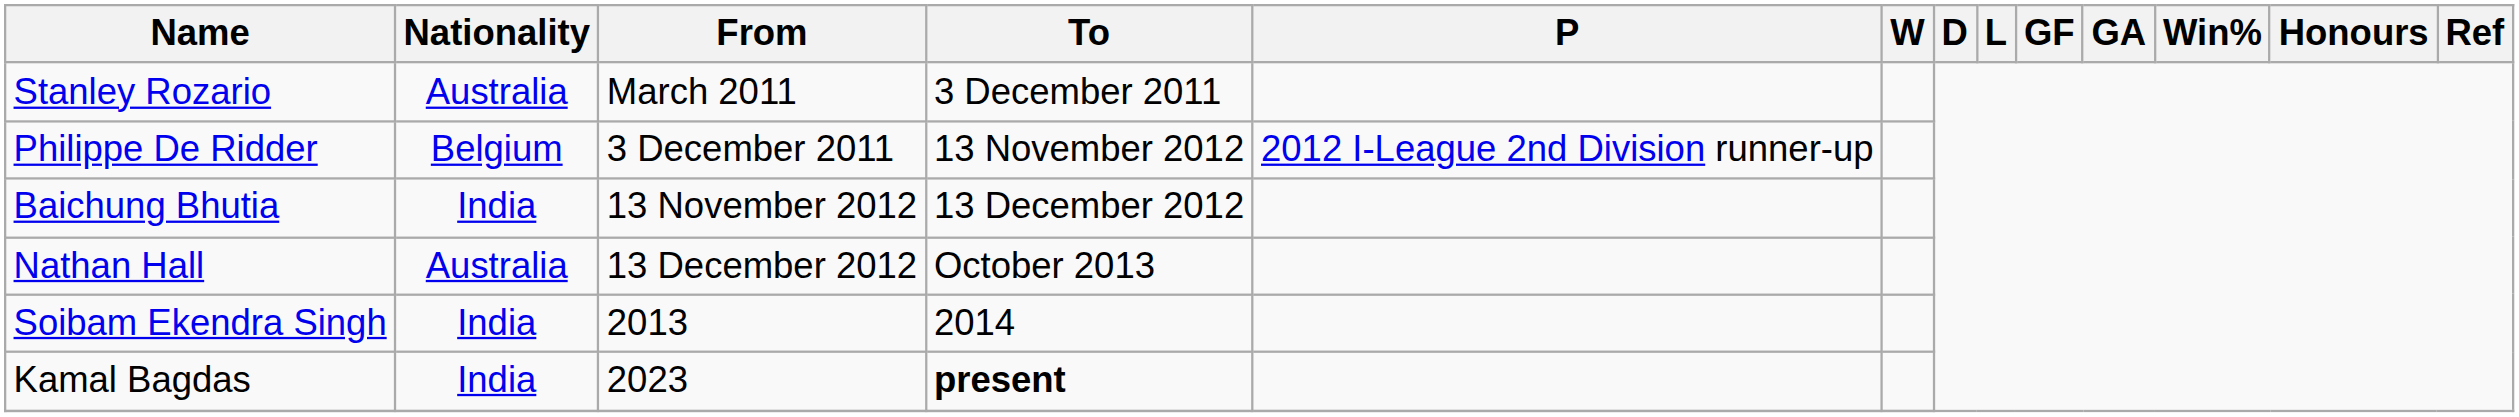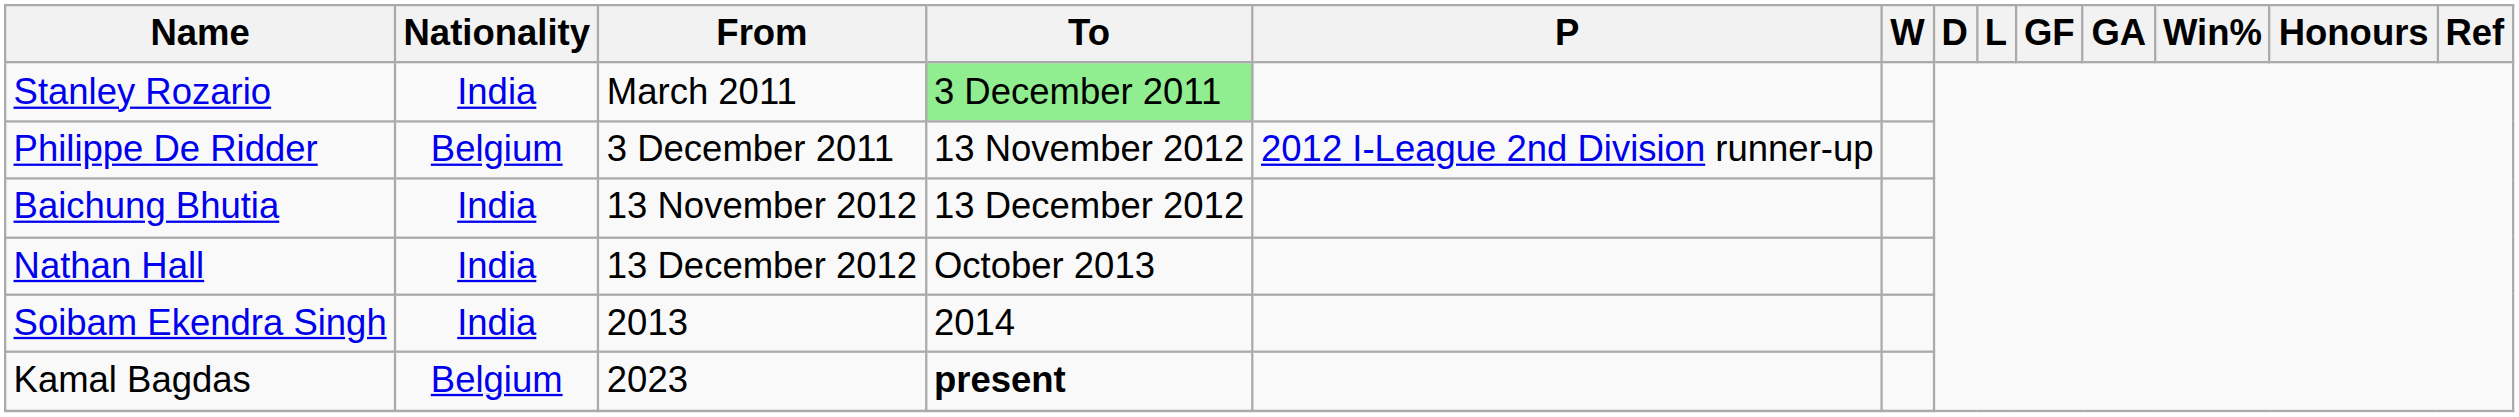 <table class="wikitable sortable" style="text-align: center">
 <tr>
 <th>Name</th>
 <th>Nationality</th>
 <th>From</th>
 <th class="unsortable">To</th>
 <th>P</th>
 <th>W</th>
 <th>D</th>
 <th>L</th>
 <th>GF</th>
 <th>GA</th>
 <th>Win%</th>
 <th>Honours</th>
 <th>Ref</th>
 </tr>
 <tr>
 <td align=left><a href='#'>Stanley Rozario</a></td>
-<td> <a href='#'>Australia</a></td>
+<td> <a href='#'>India</a></td>
 <td align=left>March 2011</td>
-<td align=left>3 December 2011<br></td>
+<td align=left style="background: lightgreen;">3 December 2011<br></td>
 <td></td>
 <td></td>
 </tr>
 <tr>
 <td align=left><a href='#'>Philippe De Ridder</a></td>
 <td> <a href='#'>Belgium</a></td>
 <td align=left>3 December 2011</td>
 <td align=left>13 November 2012<br></td>
 <td><a href='#'>2012 I-League 2nd Division</a> runner-up</td>
 <td></td>
 </tr>
 <tr>
 <td align=left><a href='#'>Baichung Bhutia</a></td>
 <td> <a href='#'>India</a></td>
 <td align=left>13 November 2012</td>
 <td align=left>13 December 2012<br></td>
 <td></td>
 <td></td>
 </tr>
 <tr>
 <td align=left><a href='#'>Nathan Hall</a></td>
-<td> <a href='#'>Australia</a></td>
+<td> <a href='#'>India</a></td>
 <td align=left>13 December 2012</td>
 <td align=left>October 2013<br></td>
 <td></td>
 <td></td>
 </tr>
 <tr>
 <td align=left><a href='#'>Soibam Ekendra Singh</a></td>
 <td> <a href='#'>India</a></td>
 <td align=left>2013</td>
 <td align=left>2014<br></td>
 <td></td>
 <td></td>
 </tr>
 <tr>
 <td align=left>Kamal Bagdas</td>
-<td> <a href='#'>India</a></td>
+<td> <a href='#'>Belgium</a></td>
 <td align=left>2023</td>
 <td align=left><strong>present<br></strong></td>
 <td></td>
 <td></td>
 </tr>
 <tr>
 </tr>
 </table>
